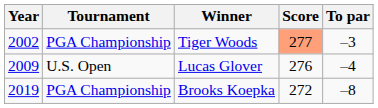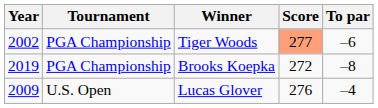 <table class="wikitable">
 <tr>
 <th>Year</th>
 <th>Tournament</th>
 <th>Winner</th>
 <th>Score</th>
 <th>To par</th>
 </tr>
 <tr>
 <td><a href='#'>2002</a></td>
 <td><a href='#'>PGA Championship</a></td>
 <td><a href='#'>Tiger Woods</a></td>
 <td align="center" style="background: lightsalmon;">277</td>
-<td align="center">–3</td>
+<td align="center">–6</td>
+</tr>
+<tr>
+<td><a href='#'>2019</a></td>
+<td><a href='#'>PGA Championship</a></td>
+<td><a href='#'>Brooks Koepka</a></td>
+<td align="center">272</td>
+<td align="center">–8</td>
 </tr>
 <tr>
 <td><a href='#'>2009</a></td>
 <td>U.S. Open</td>
 <td><a href='#'>Lucas Glover</a></td>
 <td align="center">276</td>
 <td align="center">–4</td>
 </tr>
-<tr>
-<td><a href='#'>2019</a></td>
-<td><a href='#'>PGA Championship</a></td>
-<td><a href='#'>Brooks Koepka</a></td>
-<td align="center">272</td>
-<td align="center">–8</td>
-</tr>
 </table>
